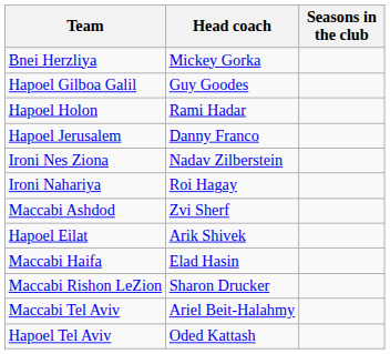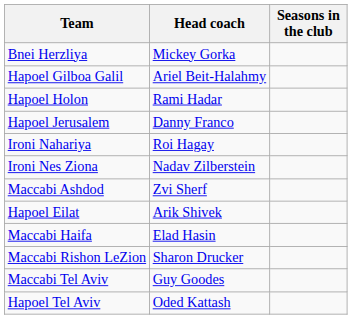 <table class="wikitable" style="text-align:left;">
 <tr>
 <th>Team</th>
 <th>Head coach</th>
 <th width=80>Seasons in the club</th>
 </tr>
 <tr>
 <td><a href='#'>Bnei Herzliya</a></td>
 <td> <a href='#'>Mickey Gorka</a></td>
 <td></td>
 </tr>
 <tr>
 <td><a href='#'>Hapoel Gilboa Galil</a></td>
-<td> <a href='#'>Guy Goodes</a></td>
+<td> <a href='#'>Ariel Beit-Halahmy</a></td>
 <td></td>
 </tr>
 <tr>
 <td><a href='#'>Hapoel Holon</a></td>
 <td> <a href='#'>Rami Hadar</a></td>
 <td></td>
 </tr>
 <tr>
 <td><a href='#'>Hapoel Jerusalem</a></td>
 <td> <a href='#'>Danny Franco</a></td>
 <td></td>
 </tr>
 <tr>
-<td><a href='#'>Ironi Nes Ziona</a></td>
-<td> <a href='#'>Nadav Zilberstein</a></td>
+<td><a href='#'>Ironi Nahariya</a></td>
+<td> <a href='#'>Roi Hagay</a></td>
 <td></td>
 </tr>
 <tr>
-<td><a href='#'>Ironi Nahariya</a></td>
-<td> <a href='#'>Roi Hagay</a></td>
+<td><a href='#'>Ironi Nes Ziona</a></td>
+<td> <a href='#'>Nadav Zilberstein</a></td>
 <td></td>
 </tr>
 <tr>
 <td><a href='#'>Maccabi Ashdod</a></td>
 <td> <a href='#'>Zvi Sherf</a></td>
 <td></td>
 </tr>
 <tr>
 <td><a href='#'>Hapoel Eilat</a></td>
 <td> <a href='#'>Arik Shivek</a></td>
 <td></td>
 </tr>
 <tr>
 <td><a href='#'>Maccabi Haifa</a></td>
 <td> <a href='#'>Elad Hasin</a></td>
 <td></td>
 </tr>
 <tr>
 <td><a href='#'>Maccabi Rishon LeZion</a></td>
 <td> <a href='#'>Sharon Drucker</a></td>
 <td></td>
 </tr>
 <tr>
 <td><a href='#'>Maccabi Tel Aviv</a></td>
-<td> <a href='#'>Ariel Beit-Halahmy</a></td>
+<td> <a href='#'>Guy Goodes</a></td>
 <td></td>
 </tr>
 <tr>
 <td><a href='#'>Hapoel Tel Aviv</a></td>
 <td> <a href='#'>Oded Kattash</a></td>
 <td></td>
 </tr>
 </table>
